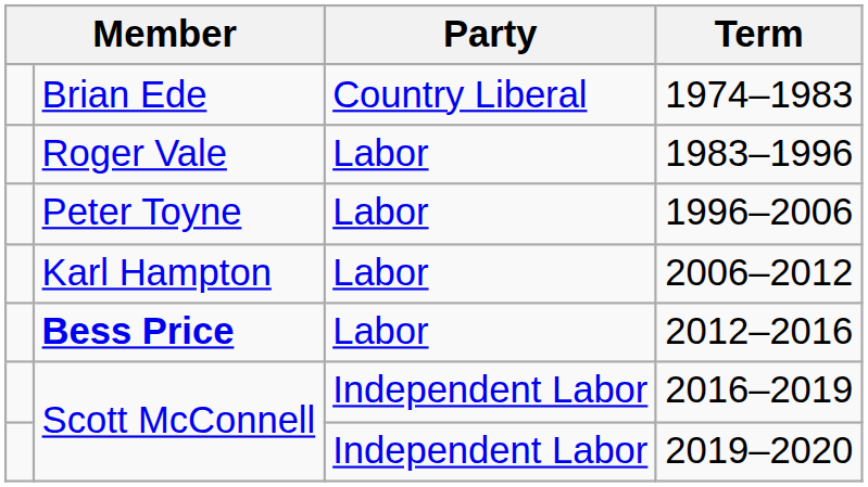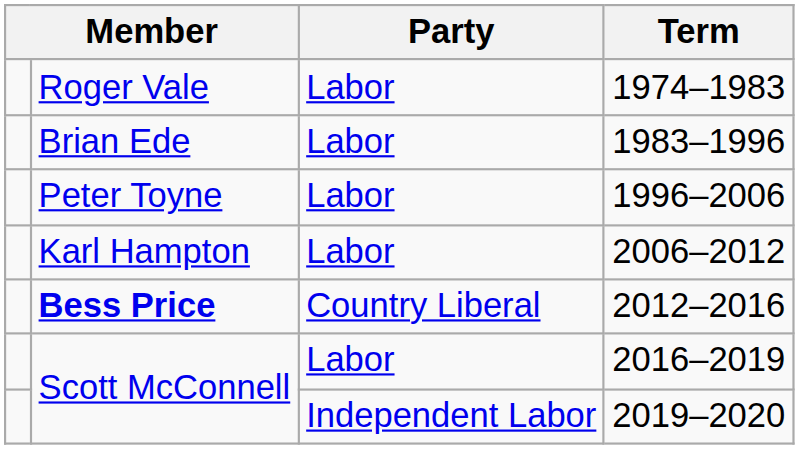 <table class="wikitable">
 <tr>
 <th colspan="2">Member</th>
 <th>Party</th>
 <th>Term</th>
 </tr>
 <tr>
 <td> </td>
-<td><a href='#'>Brian Ede</a></td>
-<td><a href='#'>Country Liberal</a></td>
+<td><a href='#'>Roger Vale</a></td>
+<td><a href='#'>Labor</a></td>
 <td>1974–1983</td>
 </tr>
 <tr>
 <td> </td>
-<td><a href='#'>Roger Vale</a></td>
+<td><a href='#'>Brian Ede</a></td>
 <td><a href='#'>Labor</a></td>
 <td>1983–1996</td>
 </tr>
 <tr>
 <td> </td>
 <td><a href='#'>Peter Toyne</a></td>
 <td><a href='#'>Labor</a></td>
 <td>1996–2006</td>
 </tr>
 <tr>
 <td> </td>
 <td><a href='#'>Karl Hampton</a></td>
 <td><a href='#'>Labor</a></td>
 <td>2006–2012</td>
 </tr>
 <tr>
 <td> </td>
 <td><strong><a href='#'>Bess Price</a></strong></td>
-<td><a href='#'>Labor</a></td>
+<td><a href='#'>Country Liberal</a></td>
 <td>2012–2016</td>
 </tr>
 <tr>
 <td> </td>
 <td rowspan=2><a href='#'>Scott McConnell</a></td>
-<td><a href='#'>Independent Labor</a></td>
+<td><a href='#'>Labor</a></td>
 <td>2016–2019</td>
 </tr>
 <tr>
 <td> </td>
 <td><a href='#'>Independent Labor</a></td>
 <td>2019–2020</td>
 </tr>
 </table>
